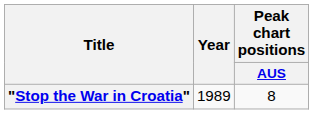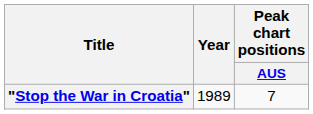 <table class="wikitable plainrowheaders" style="text-align:center;">
 <tr>
 <th scope="col" rowspan="2">Title</th>
 <th scope="col" rowspan="2">Year</th>
 <th scope="col" colspan="1">Peak chart positions</th>
 </tr>
 <tr>
 <th scope="col" style="width:3em;font-size:90%;"><a href='#'>AUS</a><br></th>
 </tr>
 <tr>
 <th scope="row">"<a href='#'>Stop the War in Croatia</a>"</th>
 <td>1989</td>
-<td>8</td>
+<td>7</td>
 </tr>
 </table>
